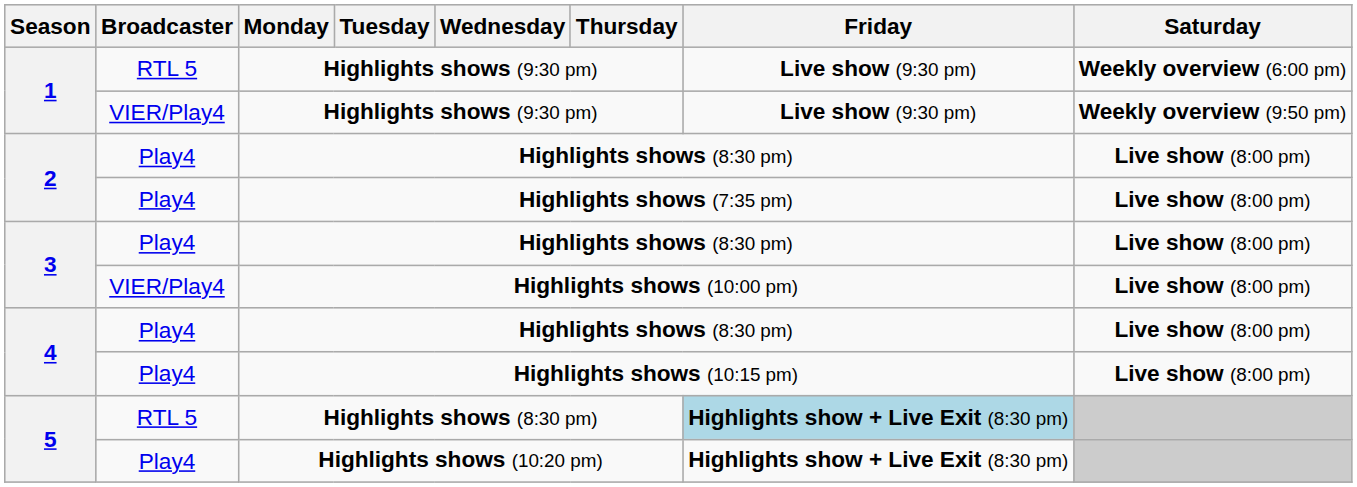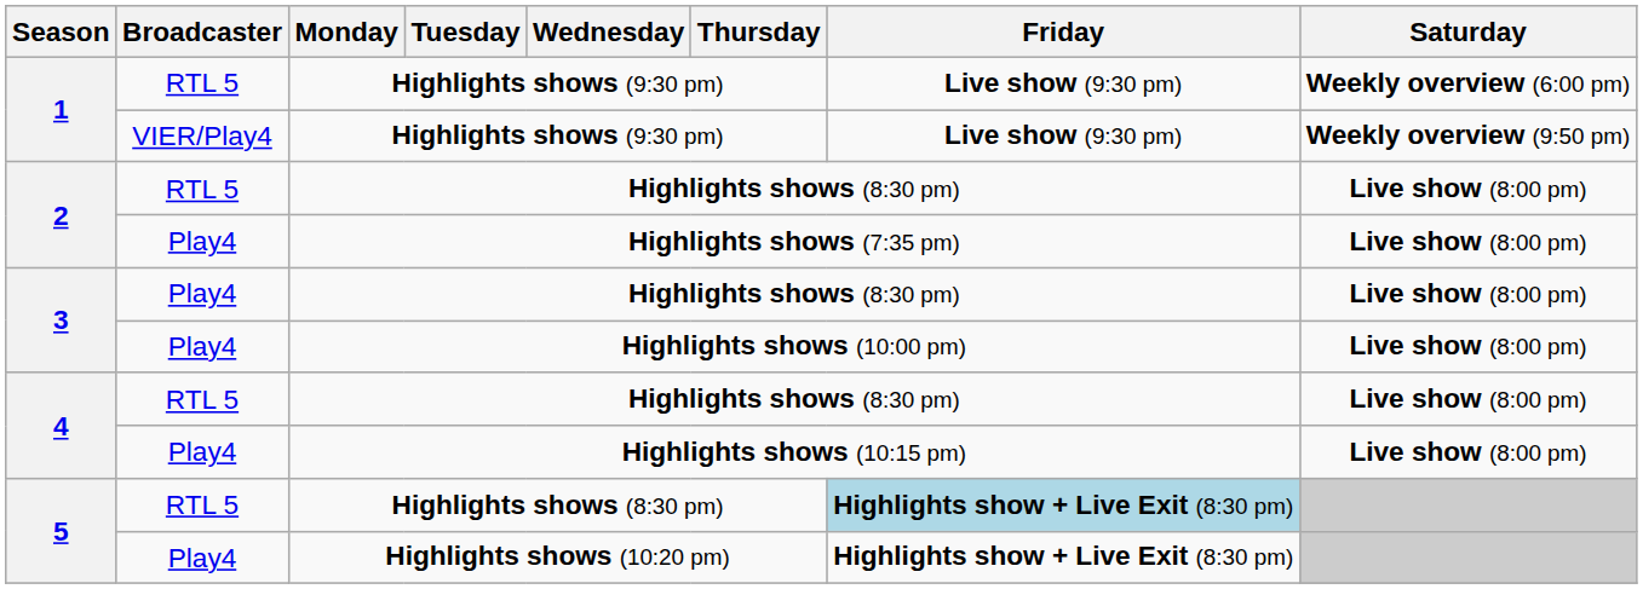 <table class="wikitable" style="text-align:center; font-size:90%; line-height:20px; width:auto">
 <tr>
 <th>Season</th>
 <th>Broadcaster</th>
 <th>Monday</th>
 <th>Tuesday</th>
 <th>Wednesday</th>
 <th>Thursday</th>
 <th>Friday</th>
 <th>Saturday</th>
 </tr>
 <tr>
 <th rowspan="2"><a href='#'>1</a></th>
 <td><a href='#'>RTL 5</a></td>
 <td colspan="4"><strong>Highlights shows</strong> <small>(9:30 pm)</small></td>
 <td><strong>Live show</strong> <small>(9:30 pm)</small></td>
 <td><strong>Weekly overview</strong> <small>(6:00 pm)</small></td>
 </tr>
 <tr>
 <td><a href='#'>VIER/Play4</a></td>
 <td colspan="4"><strong>Highlights shows</strong> <small>(9:30 pm)</small></td>
 <td><strong>Live show</strong> <small>(9:30 pm)</small></td>
 <td><strong>Weekly overview</strong> <small>(9:50 pm)</small></td>
 </tr>
 <tr>
 <th rowspan="2"><a href='#'>2</a></th>
-<td><a href='#'>Play4</a></td>
+<td><a href='#'>RTL 5</a></td>
 <td colspan="5"><strong>Highlights shows</strong> <small>(8:30 pm)</small></td>
 <td><strong>Live show</strong> <small>(8:00 pm)</small></td>
 </tr>
 <tr>
 <td><a href='#'>Play4</a></td>
 <td colspan="5"><strong>Highlights shows</strong> <small>(7:35 pm)</small></td>
 <td><strong>Live show</strong> <small>(8:00 pm)</small></td>
 </tr>
 <tr>
 <th rowspan="2"><a href='#'>3</a></th>
 <td><a href='#'>Play4</a></td>
 <td colspan="5"><strong>Highlights shows</strong> <small>(8:30 pm)</small></td>
 <td><strong>Live show</strong> <small>(8:00 pm)</small></td>
 </tr>
 <tr>
-<td><a href='#'>VIER/Play4</a></td>
+<td><a href='#'>Play4</a></td>
 <td colspan="5"><strong>Highlights shows</strong> <small>(10:00 pm)</small></td>
 <td><strong>Live show</strong> <small>(8:00 pm)</small></td>
 </tr>
 <tr>
 <th rowspan="2"><a href='#'>4</a></th>
-<td><a href='#'>Play4</a></td>
+<td><a href='#'>RTL 5</a></td>
 <td colspan="5"><strong>Highlights shows</strong> <small>(8:30 pm)</small></td>
 <td><strong>Live show</strong> <small>(8:00 pm)</small></td>
 </tr>
 <tr>
 <td><a href='#'>Play4</a></td>
 <td colspan="5"><strong>Highlights shows</strong> <small>(10:15 pm)</small></td>
 <td><strong>Live show</strong> <small>(8:00 pm)</small></td>
 </tr>
 <tr>
 <th rowspan="2"><a href='#'>5</a></th>
 <td><a href='#'>RTL 5</a></td>
 <td colspan="4"><strong>Highlights shows</strong> <small>(8:30 pm)</small></td>
 <td style="background: lightblue;"><strong>Highlights show + Live Exit</strong> <small>(8:30 pm)</small></td>
 <td style="background:#ccc;"></td>
 </tr>
 <tr>
 <td><a href='#'>Play4</a></td>
 <td colspan="4"><strong>Highlights shows</strong> <small>(10:20 pm)</small></td>
 <td><strong>Highlights show + Live Exit</strong> <small>(8:30 pm)</small></td>
 <td style="background:#ccc;"></td>
 </tr>
 </table>
